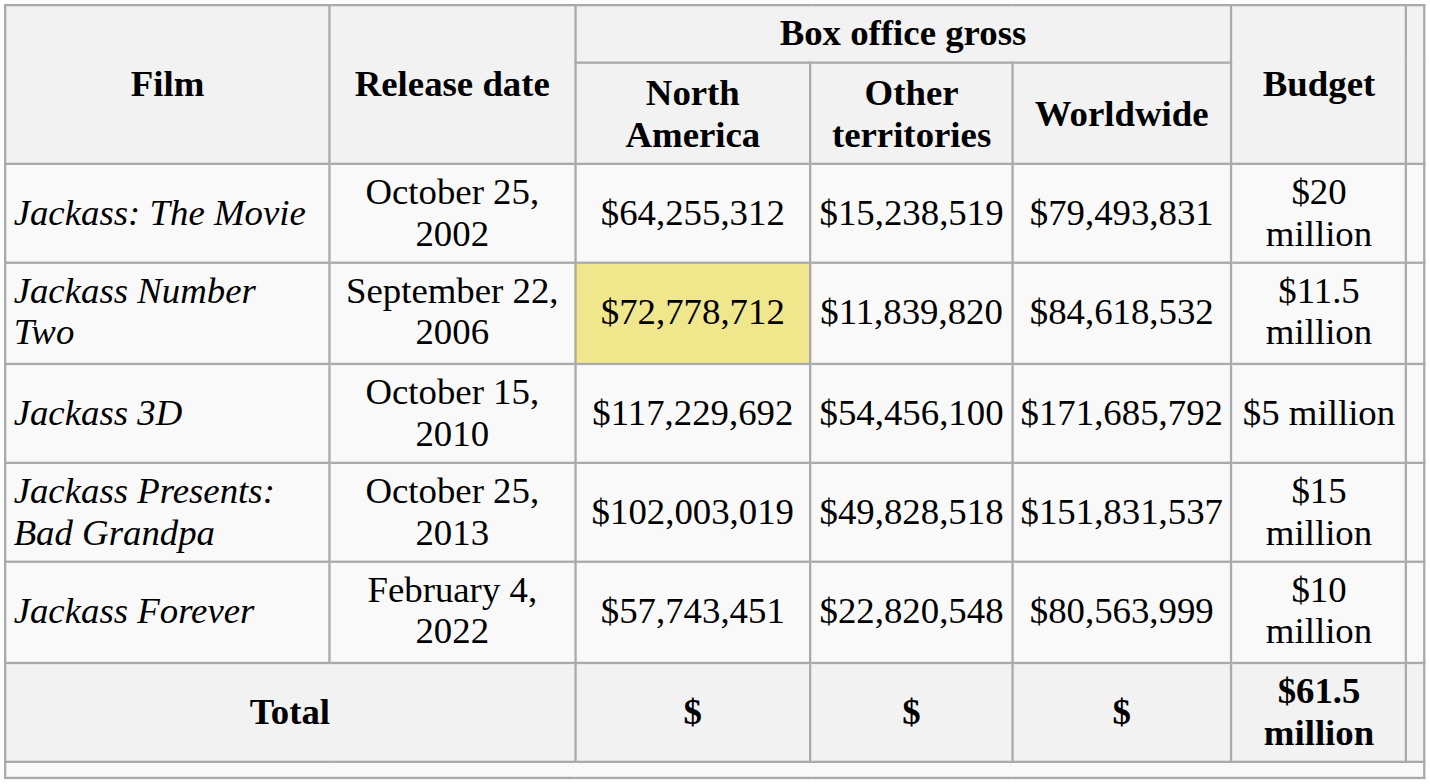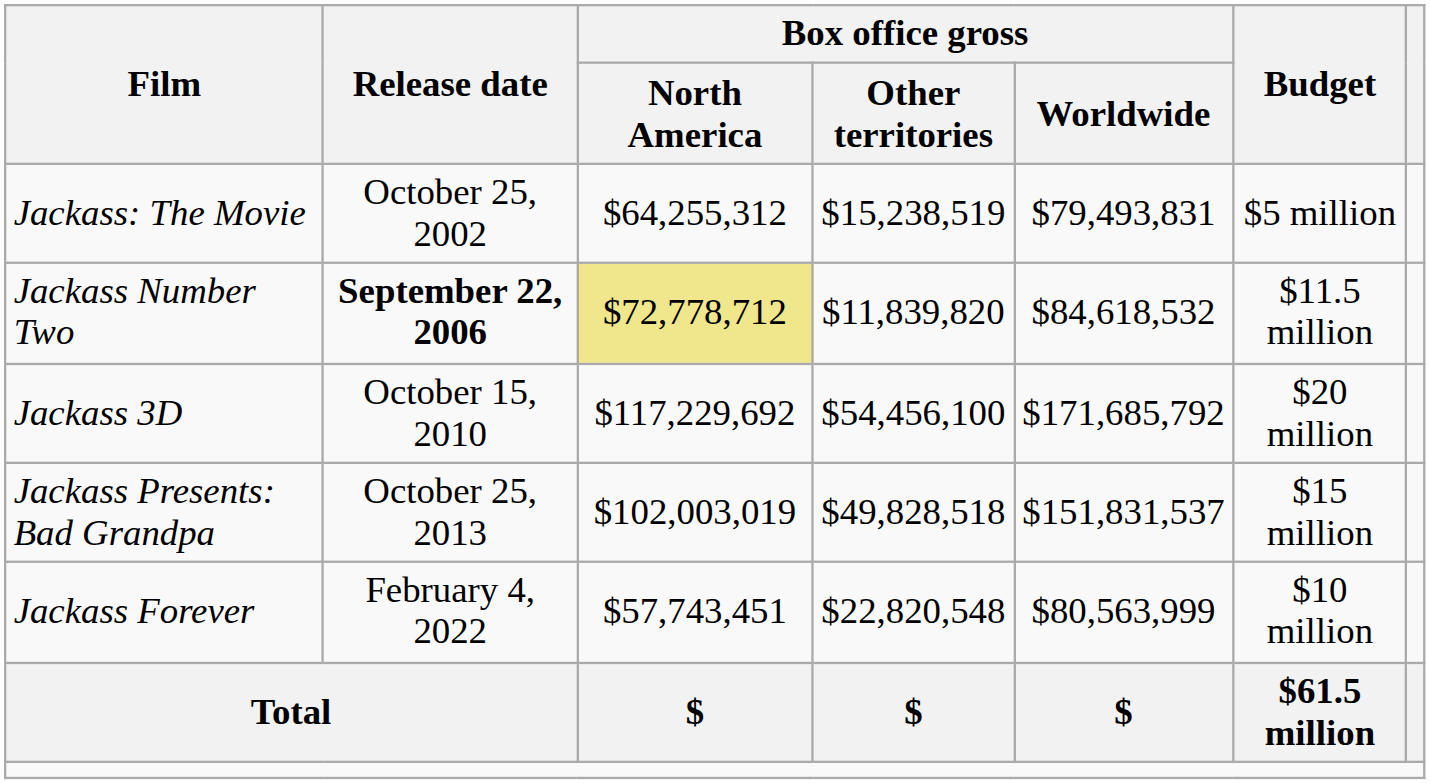 <table class="wikitable sortable" width=99% border="1" style="text-align: center;">
 <tr>
 <th rowspan="2">Film</th>
 <th rowspan="2">Release date</th>
 <th colspan="3">Box office gross</th>
 <th rowspan="2">Budget</th>
 <th rowspan="2"></th>
 </tr>
 <tr>
 <th>North America</th>
 <th>Other<br>territories</th>
 <th>Worldwide</th>
 </tr>
 <tr>
 <td style="text-align: left;"><em>Jackass: The Movie</em></td>
 <td>October 25, 2002</td>
 <td>$64,255,312</td>
 <td>$15,238,519</td>
 <td>$79,493,831</td>
-<td>$20 million</td>
+<td>$5 million</td>
 <td></td>
 </tr>
 <tr>
 <td style="text-align: left;"><em>Jackass Number Two</em></td>
-<td>September 22, 2006</td>
+<td><strong>September 22, 2006</strong></td>
 <td style="background: khaki;">$72,778,712</td>
 <td>$11,839,820</td>
 <td>$84,618,532</td>
 <td>$11.5 million</td>
 <td></td>
 </tr>
 <tr>
 <td style="text-align: left;"><em>Jackass 3D</em></td>
 <td>October 15, 2010</td>
 <td>$117,229,692</td>
 <td>$54,456,100</td>
 <td>$171,685,792</td>
-<td>$5 million</td>
+<td>$20 million</td>
 <td></td>
 </tr>
 <tr>
 <td style="text-align: left;"><em>Jackass Presents: Bad Grandpa</em></td>
 <td>October 25, 2013</td>
 <td>$102,003,019</td>
 <td>$49,828,518</td>
 <td>$151,831,537</td>
 <td>$15 million</td>
 <td></td>
 </tr>
 <tr>
 <td style="text-align: left;"><em>Jackass Forever</em></td>
 <td>February 4, 2022</td>
 <td>$57,743,451</td>
 <td>$22,820,548</td>
 <td>$80,563,999</td>
 <td>$10 million</td>
 <td></td>
 </tr>
 <tr>
 <th colspan="2"><strong>Total</strong></th>
 <th>$</th>
 <th>$</th>
 <th>$</th>
 <th>$61.5 million</th>
 <th></th>
 </tr>
 <tr>
 <td colspan="9" style="text-align: left;"></td>
 </tr>
 </table>
